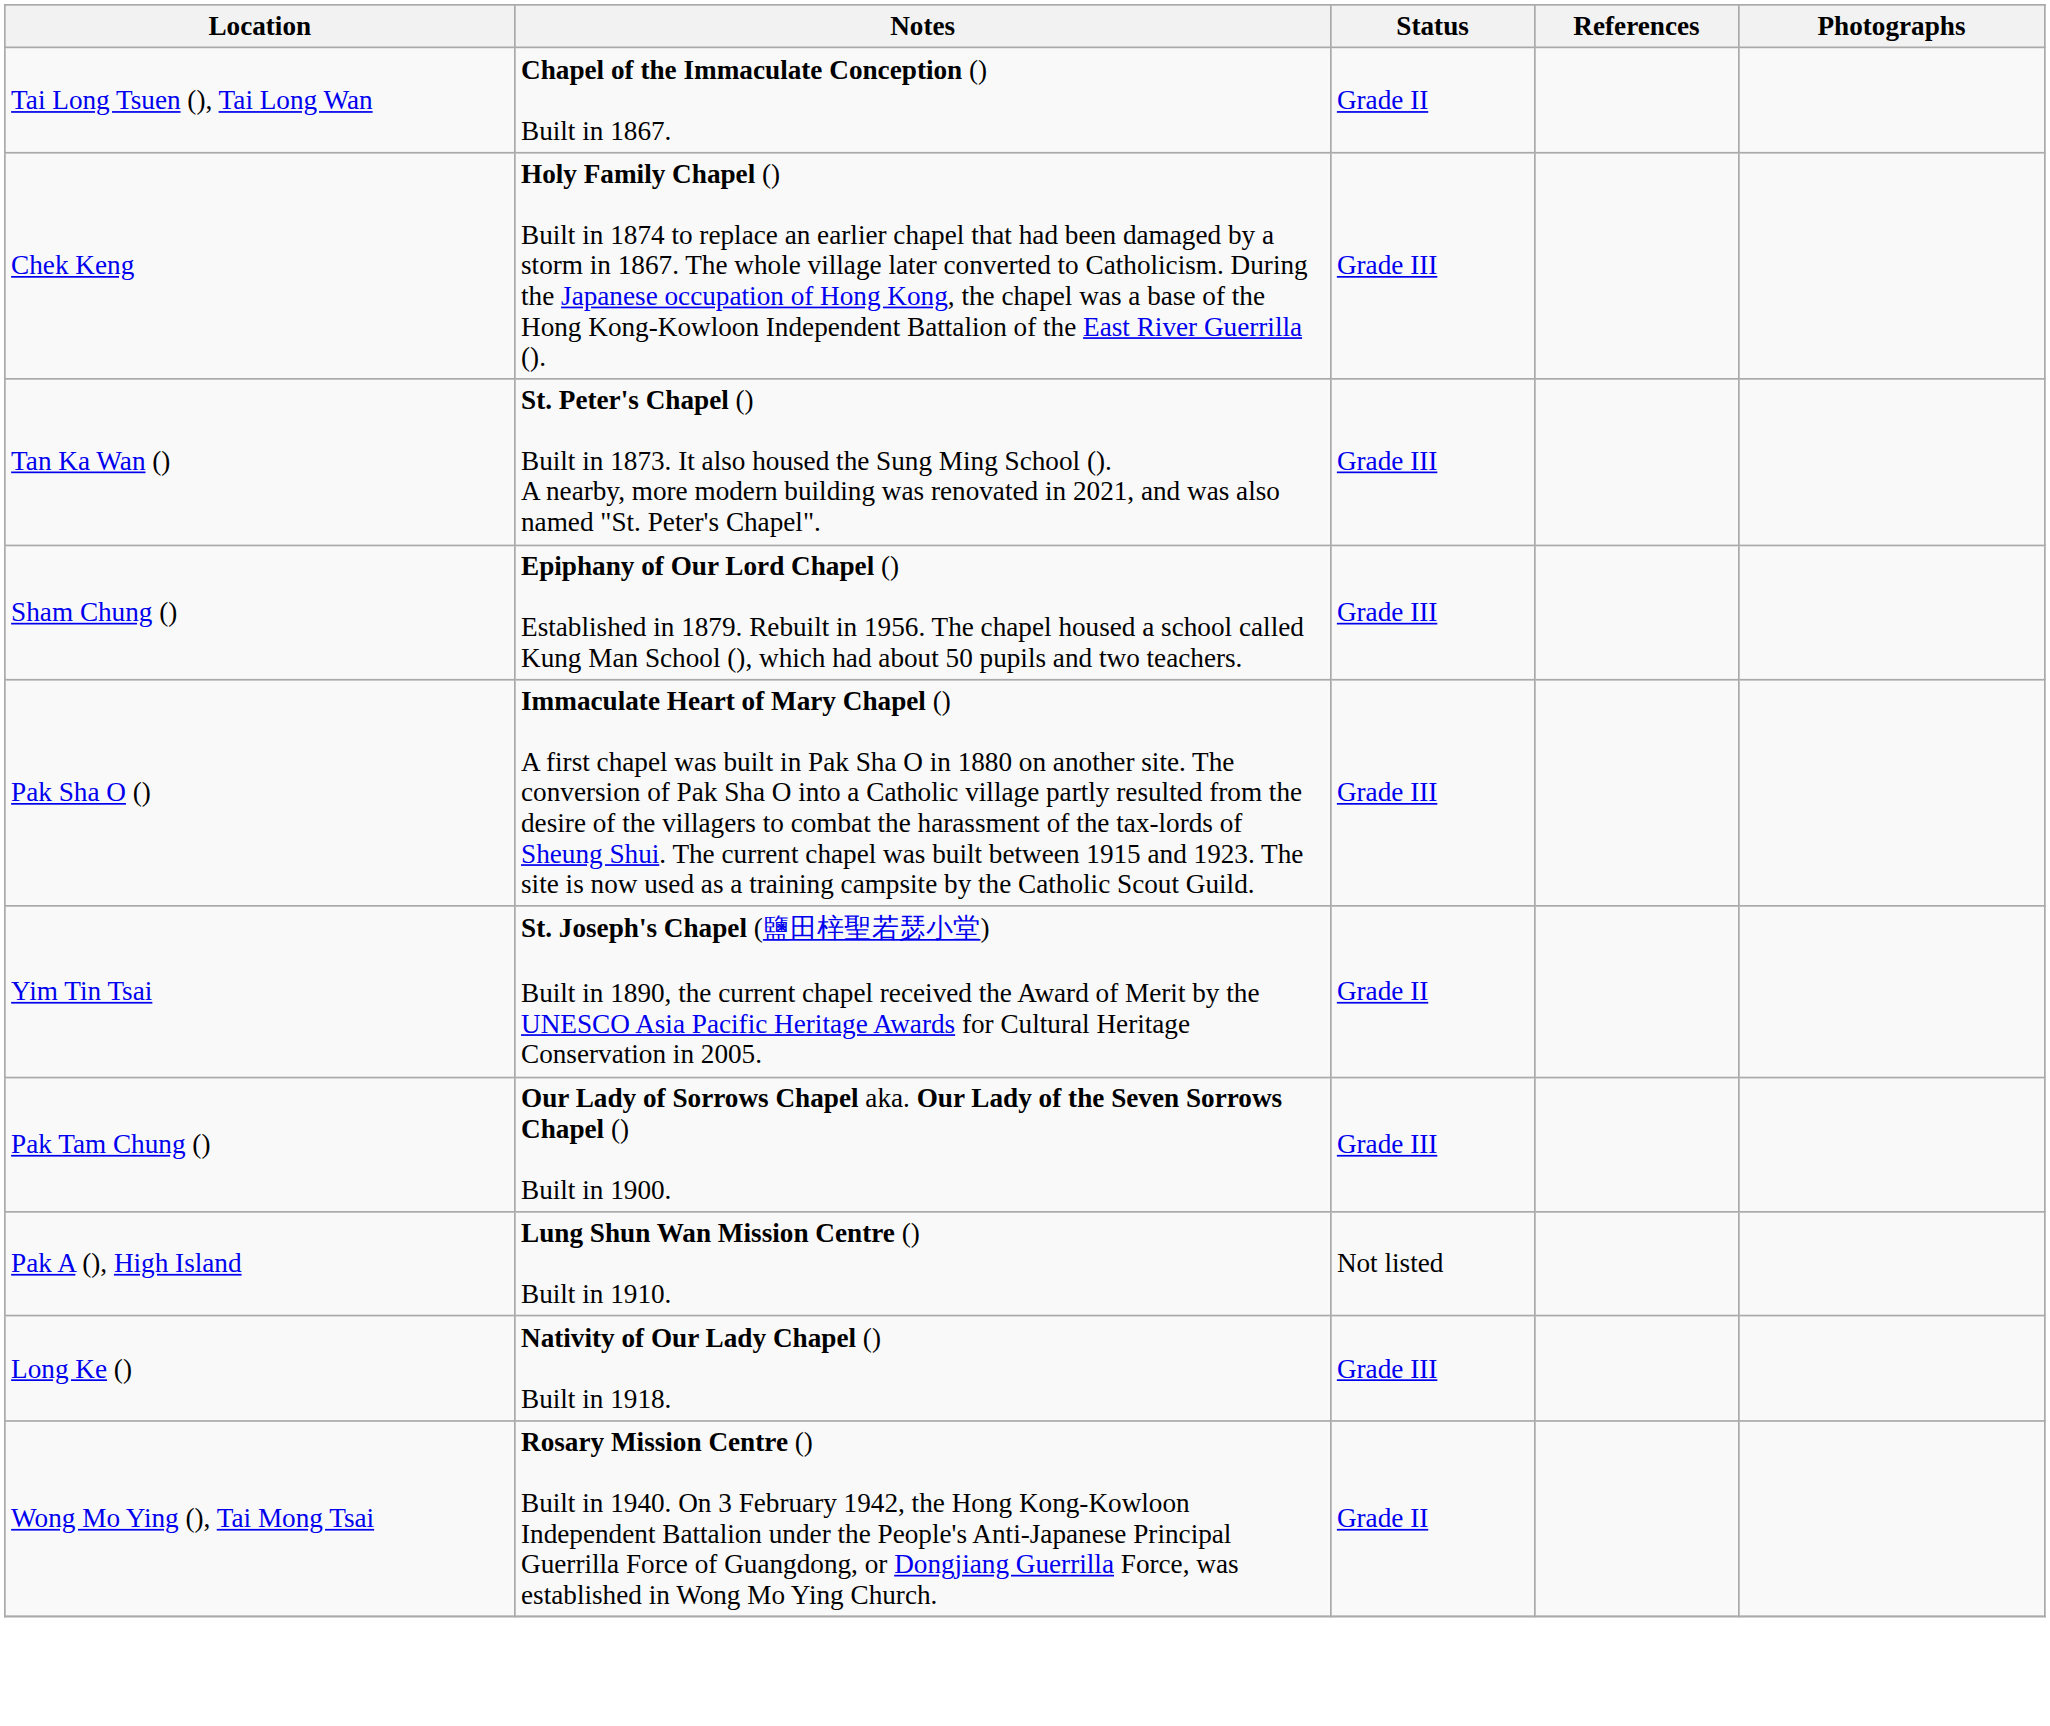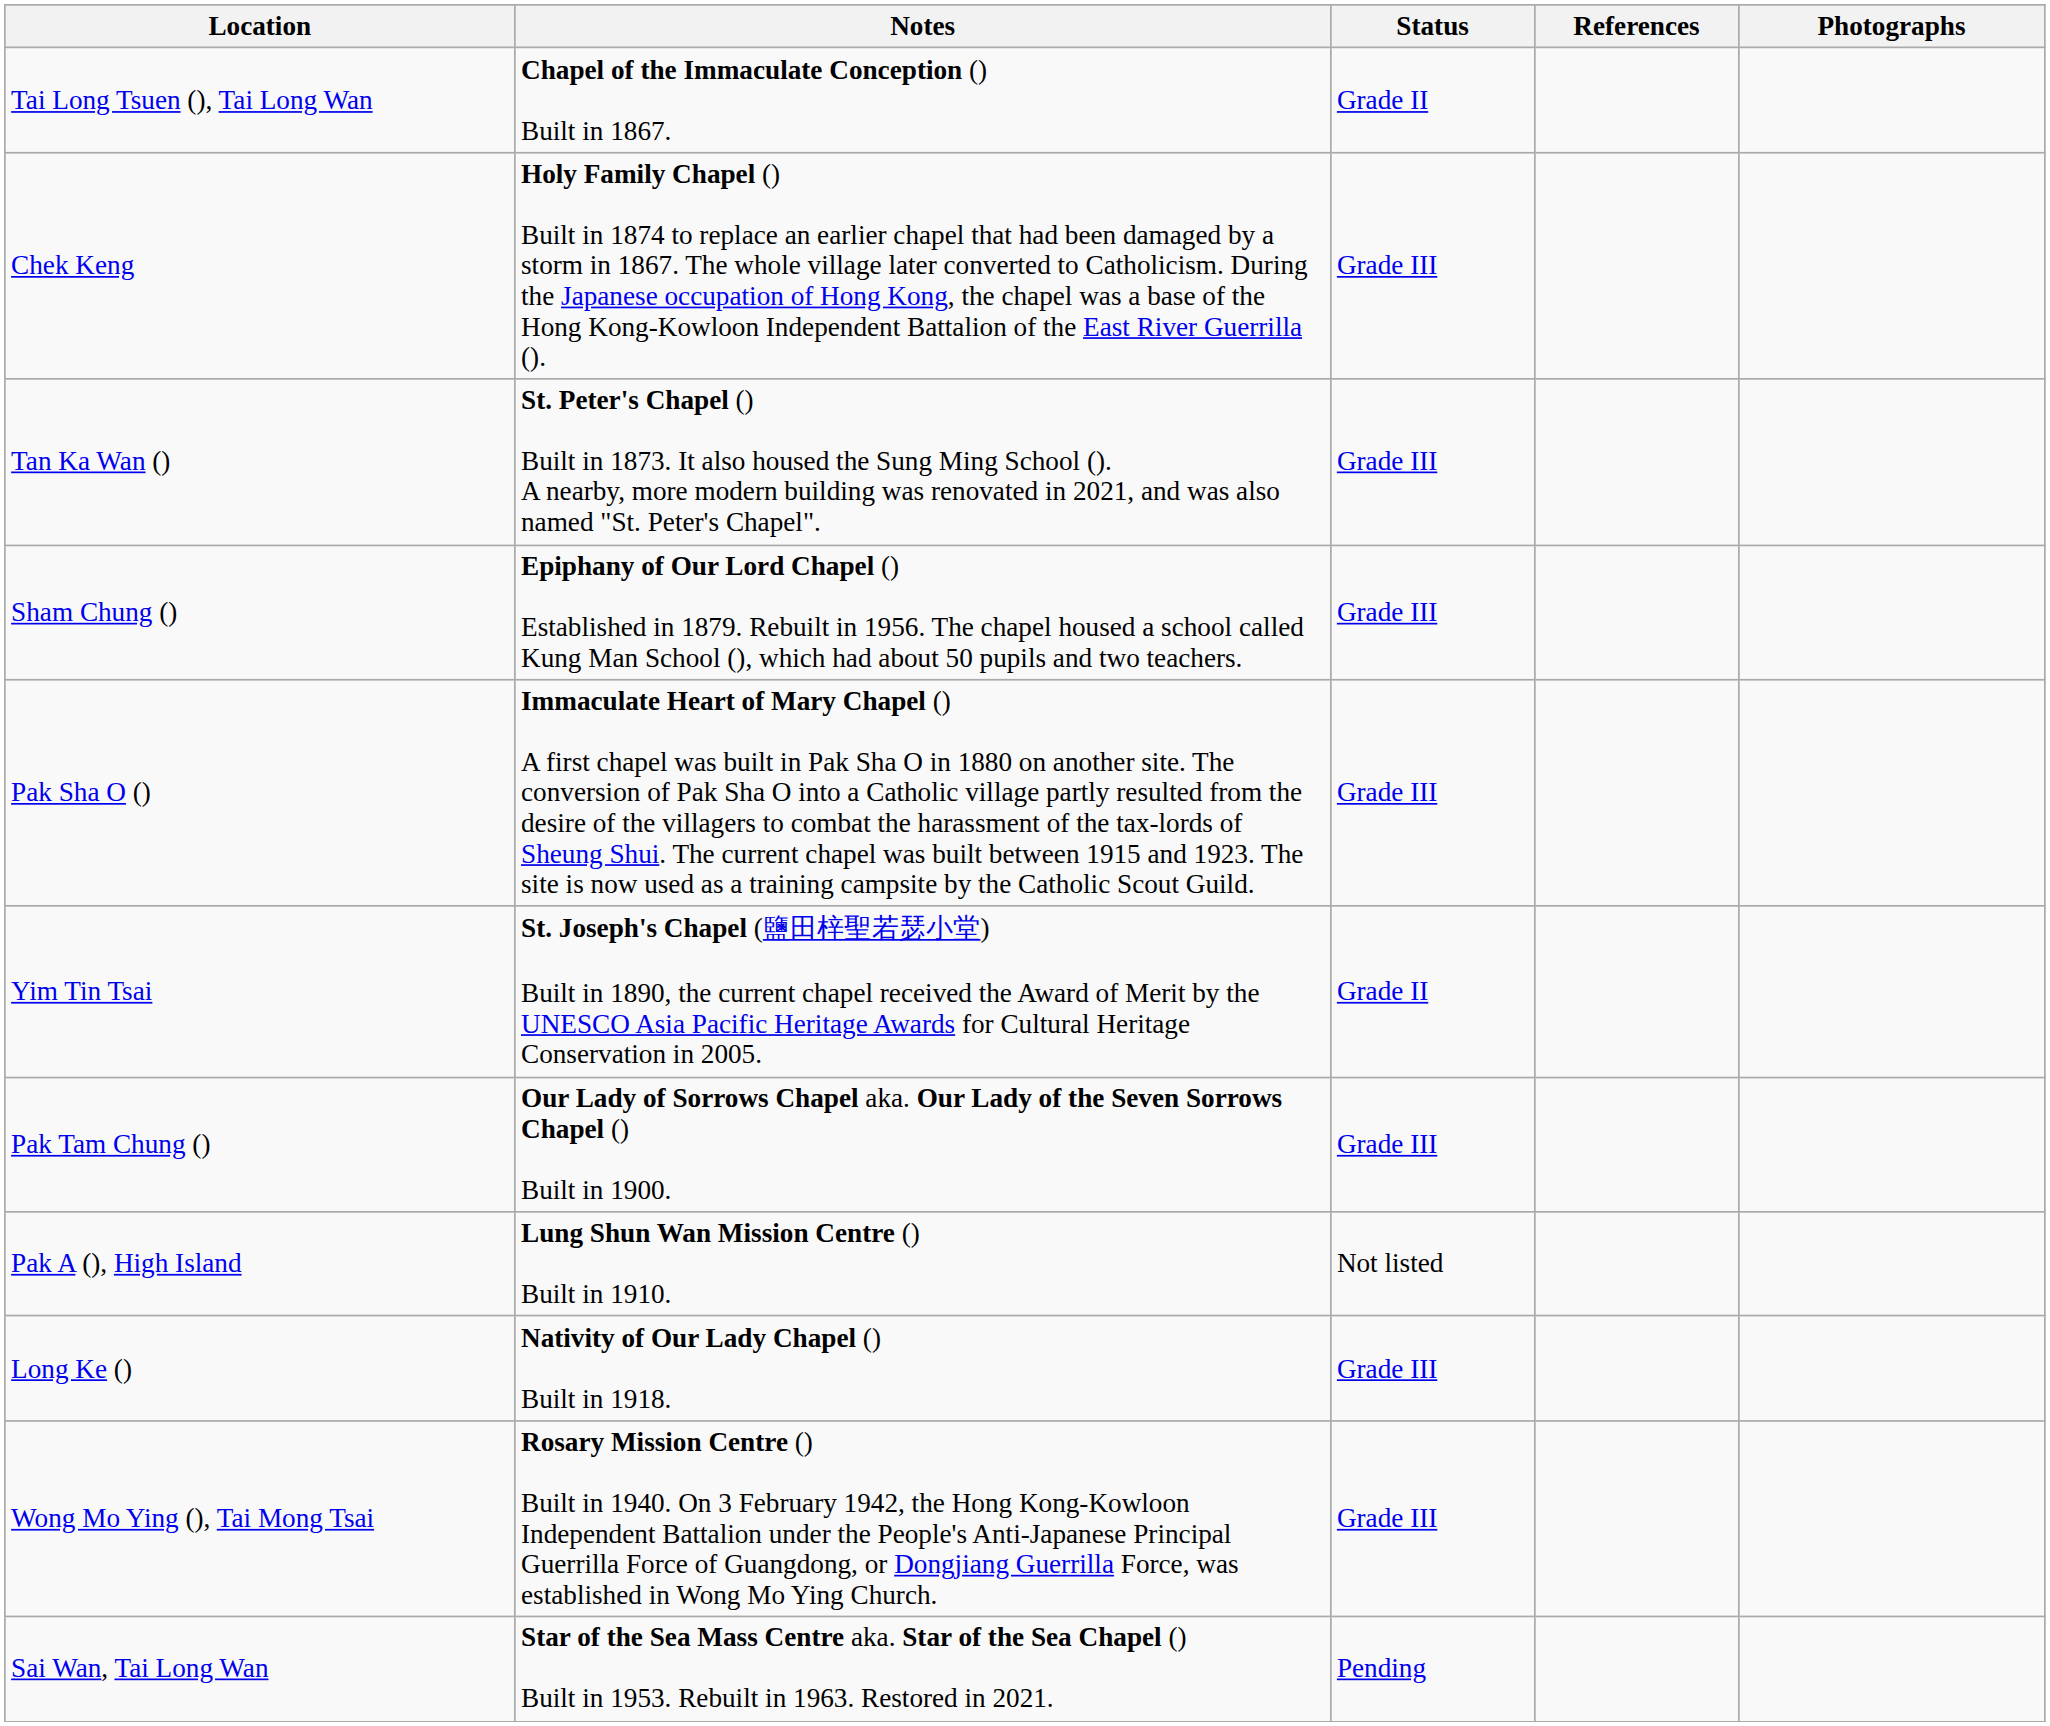 <table class="wikitable sortable" style="width:95%">
 <tr>
 <th width="25%">Location</th>
 <th width="40%">Notes</th>
 <th width="10%">Status</th>
 <th width="10%">References</th>
 <th width="15%">Photographs</th>
 </tr>
 <tr>
 <td><a href='#'>Tai Long Tsuen</a> (), <a href='#'>Tai Long Wan</a><br></td>
 <td><strong>Chapel of the Immaculate Conception</strong> ()<br><br>Built in 1867.</td>
 <td><a href='#'>Grade II</a></td>
 <td>      </td>
 <td></td>
 </tr>
 <tr>
 <td><a href='#'>Chek Keng</a><br></td>
 <td><strong>Holy Family Chapel</strong> ()<br><br>Built in 1874 to replace an earlier chapel that had been damaged by a storm in 1867. The whole village later converted to Catholicism. During the <a href='#'>Japanese occupation of Hong Kong</a>, the chapel was a base of the Hong Kong-Kowloon Independent Battalion of the <a href='#'>East River Guerrilla</a> ().</td>
 <td><a href='#'>Grade III</a></td>
 <td>  </td>
 <td></td>
 </tr>
 <tr>
 <td><a href='#'>Tan Ka Wan</a> ()<br></td>
 <td><strong>St. Peter's Chapel</strong> ()<br><br>Built in 1873. It also housed the Sung Ming School ().<br>A nearby, more modern building was renovated in 2021, and was also named "St. Peter's Chapel".</td>
 <td><a href='#'>Grade III</a></td>
 <td>    </td>
 <td></td>
 </tr>
 <tr>
 <td><a href='#'>Sham Chung</a> ()<br></td>
 <td><strong>Epiphany of Our Lord Chapel</strong> ()<br><br>Established in 1879. Rebuilt in 1956. The chapel housed a school called Kung Man School (), which had about 50 pupils and two teachers.</td>
 <td><a href='#'>Grade III</a></td>
 <td>  </td>
 <td></td>
 </tr>
 <tr>
 <td><a href='#'>Pak Sha O</a> ()<br></td>
 <td><strong>Immaculate Heart of Mary Chapel</strong> ()<br><br>A first chapel was built in Pak Sha O in 1880 on another site. The conversion of Pak Sha O into a Catholic village partly resulted from the desire of the villagers to combat the harassment of the tax-lords of <a href='#'>Sheung Shui</a>. The current chapel was built between 1915 and 1923. The site is now used as a training campsite by the Catholic Scout Guild.</td>
 <td><a href='#'>Grade III</a></td>
 <td> </td>
 <td></td>
 </tr>
 <tr>
 <td><a href='#'>Yim Tin Tsai</a><br></td>
 <td><strong>St. Joseph's Chapel</strong> (<a href='#'>鹽田梓聖若瑟小堂</a>)<br><br>Built in 1890, the current chapel received the Award of Merit by the <a href='#'>UNESCO Asia Pacific Heritage Awards</a> for Cultural Heritage Conservation in 2005.</td>
 <td><a href='#'>Grade II</a></td>
 <td>  </td>
 <td></td>
 </tr>
 <tr>
 <td><a href='#'>Pak Tam Chung</a> ()<br></td>
 <td><strong>Our Lady of Sorrows Chapel</strong> aka. <strong>Our Lady of the Seven Sorrows Chapel</strong> ()<br><br>Built in 1900.</td>
 <td><a href='#'>Grade III</a></td>
 <td>  </td>
 <td></td>
 </tr>
 <tr>
 <td><a href='#'>Pak A</a> (), <a href='#'>High Island</a><br></td>
 <td><strong>Lung Shun Wan Mission Centre</strong> ()<br><br>Built in 1910.</td>
 <td>Not listed</td>
 <td> </td>
 <td></td>
 </tr>
 <tr>
 <td><a href='#'>Long Ke</a> ()<br></td>
 <td><strong>Nativity of Our Lady Chapel</strong> ()<br><br>Built in 1918.</td>
 <td><a href='#'>Grade III</a></td>
 <td>  </td>
 <td></td>
 </tr>
 <tr>
 <td><a href='#'>Wong Mo Ying</a> (), <a href='#'>Tai Mong Tsai</a><br></td>
 <td><strong>Rosary Mission Centre</strong> ()<br><br>Built in 1940. On 3 February 1942, the Hong Kong-Kowloon Independent Battalion under the People's Anti-Japanese Principal Guerrilla Force of Guangdong, or <a href='#'>Dongjiang Guerrilla</a> Force, was established in Wong Mo Ying Church.</td>
-<td><a href='#'>Grade II</a></td>
+<td><a href='#'>Grade III</a></td>
 <td>   </td>
+<td></td>
+</tr>
+<tr>
+<td><a href='#'>Sai Wan</a>, <a href='#'>Tai Long Wan</a><br></td>
+<td><strong>Star of the Sea Mass Centre</strong> aka. <strong>Star of the Sea Chapel</strong> ()<br><br>Built in 1953. Rebuilt in 1963. Restored in 2021.</td>
+<td><a href='#'>Pending</a></td>
+<td>    </td>
 <td></td>
 </tr>
 <tr>
 </tr>
 </table>
